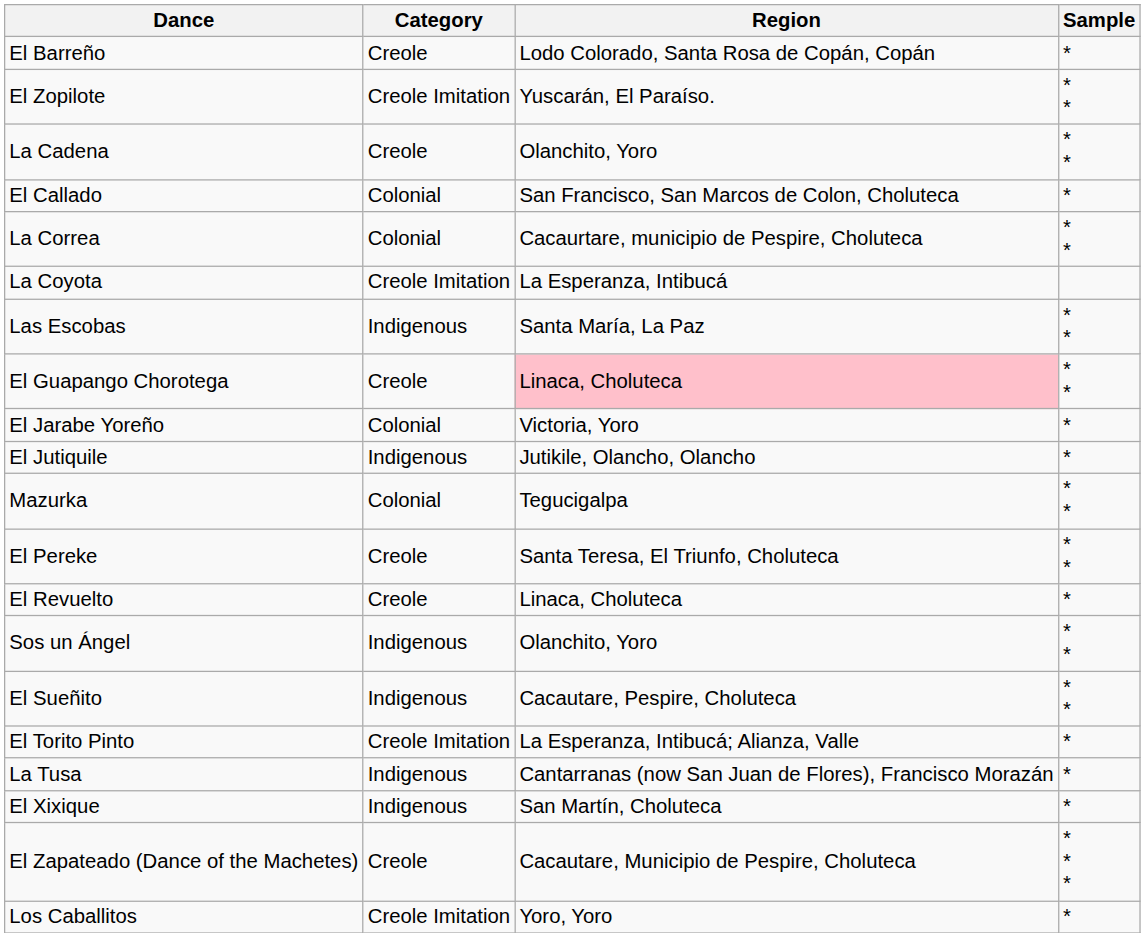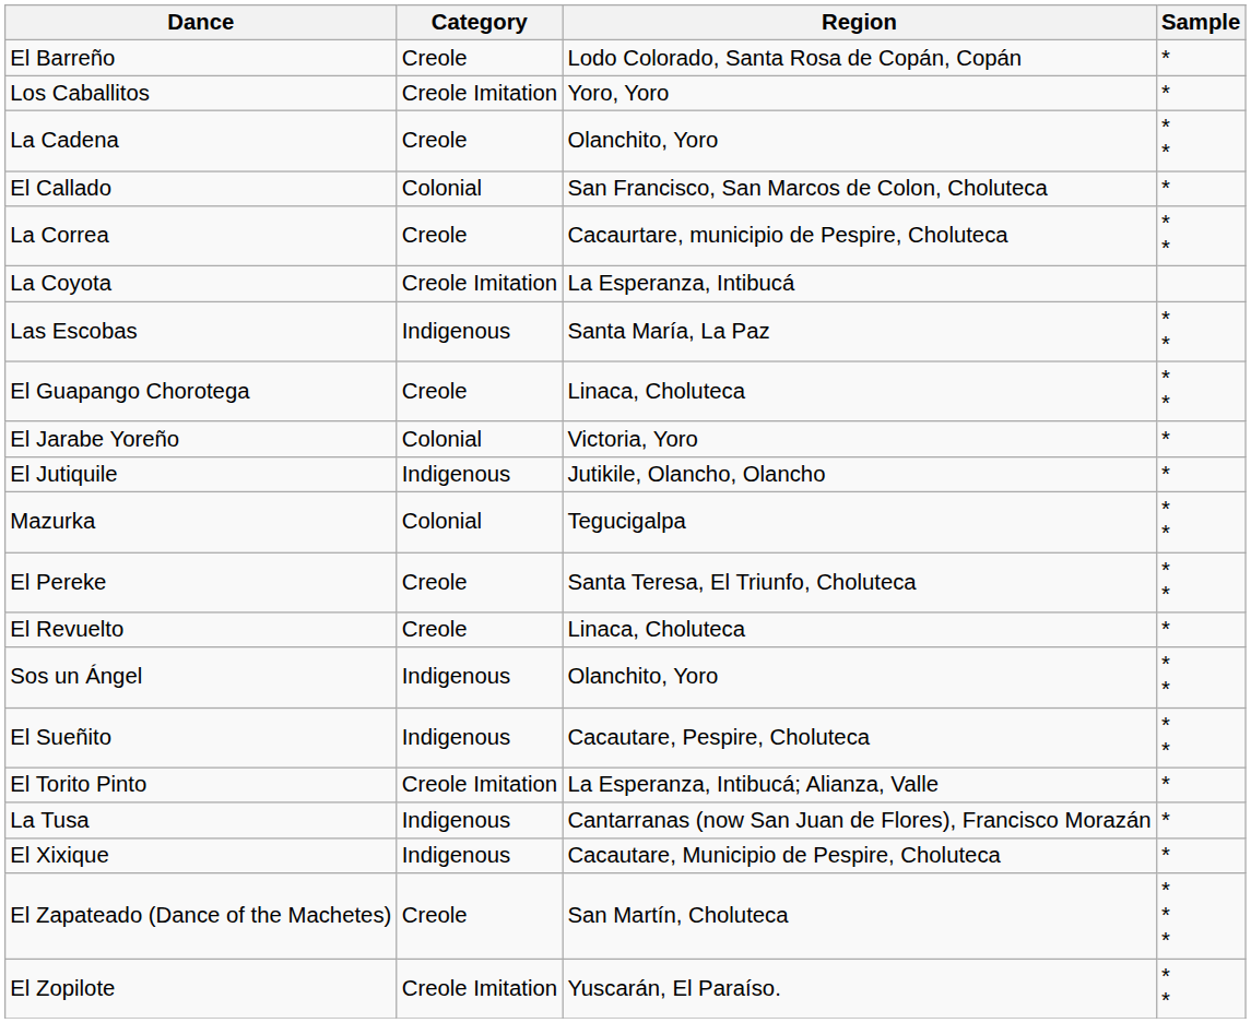 <table class="wikitable">
 <tr>
 <th>Dance</th>
 <th>Category</th>
 <th>Region</th>
 <th>Sample</th>
 </tr>
 <tr>
 <td>El Barreño</td>
 <td>Creole</td>
 <td>Lodo Colorado, Santa Rosa de Copán, Copán</td>
 <td>* </td>
 </tr>
 <tr>
-<td>El Zopilote</td>
+<td>Los Caballitos</td>
 <td>Creole Imitation</td>
-<td>Yuscarán, El Paraíso.</td>
-<td>* <br>* </td>
+<td>Yoro, Yoro</td>
+<td>* </td>
 </tr>
 <tr>
 <td>La Cadena</td>
 <td>Creole</td>
 <td>Olanchito, Yoro</td>
 <td>* <br>* </td>
 </tr>
 <tr>
 <td>El Callado</td>
 <td>Colonial</td>
 <td>San Francisco, San Marcos de Colon, Choluteca</td>
 <td>* </td>
 </tr>
 <tr>
 <td>La Correa</td>
-<td>Colonial</td>
+<td>Creole</td>
 <td>Cacaurtare, municipio de Pespire, Choluteca</td>
 <td>* <br>* </td>
 </tr>
 <tr>
 <td>La Coyota</td>
 <td>Creole Imitation</td>
 <td>La Esperanza, Intibucá</td>
 <td></td>
 </tr>
 <tr>
 <td>Las Escobas</td>
 <td>Indigenous</td>
 <td>Santa María, La Paz</td>
 <td>* <br>* </td>
 </tr>
 <tr>
 <td>El Guapango Chorotega</td>
 <td>Creole</td>
-<td style="background: pink;">Linaca, Choluteca</td>
+<td>Linaca, Choluteca</td>
 <td>* <br>* </td>
 </tr>
 <tr>
 <td>El Jarabe Yoreño</td>
 <td>Colonial</td>
 <td>Victoria, Yoro</td>
 <td>* </td>
 </tr>
 <tr>
 <td>El Jutiquile</td>
 <td>Indigenous</td>
 <td>Jutikile, Olancho, Olancho</td>
 <td>* </td>
 </tr>
 <tr>
 <td>Mazurka</td>
 <td>Colonial</td>
 <td>Tegucigalpa</td>
 <td>* <br>* </td>
 </tr>
 <tr>
 <td>El Pereke</td>
 <td>Creole</td>
 <td>Santa Teresa, El Triunfo, Choluteca</td>
 <td>* <br>* </td>
 </tr>
 <tr>
 <td>El Revuelto</td>
 <td>Creole</td>
 <td>Linaca, Choluteca</td>
 <td>* </td>
 </tr>
 <tr>
 <td>Sos un Ángel</td>
 <td>Indigenous</td>
 <td>Olanchito, Yoro</td>
 <td>* <br>* </td>
 </tr>
 <tr>
 <td>El Sueñito</td>
 <td>Indigenous</td>
 <td>Cacautare, Pespire, Choluteca</td>
 <td>* <br>* </td>
 </tr>
 <tr>
 <td>El Torito Pinto</td>
 <td>Creole Imitation</td>
 <td>La Esperanza, Intibucá; Alianza, Valle</td>
 <td>* </td>
 </tr>
 <tr>
 <td>La Tusa</td>
 <td>Indigenous</td>
 <td>Cantarranas (now San Juan de Flores), Francisco Morazán</td>
 <td>* </td>
 </tr>
 <tr>
 <td>El Xixique</td>
 <td>Indigenous</td>
-<td>San Martín, Choluteca</td>
+<td>Cacautare, Municipio de Pespire, Choluteca</td>
 <td>* </td>
 </tr>
 <tr>
 <td>El Zapateado (Dance of the Machetes)</td>
 <td>Creole</td>
-<td>Cacautare, Municipio de Pespire, Choluteca</td>
+<td>San Martín, Choluteca</td>
 <td>* <br>* <br>* </td>
 </tr>
 <tr>
-<td>Los Caballitos</td>
+<td>El Zopilote</td>
 <td>Creole Imitation</td>
-<td>Yoro, Yoro</td>
-<td>* </td>
+<td>Yuscarán, El Paraíso.</td>
+<td>* <br>* </td>
 </tr>
 </table>
